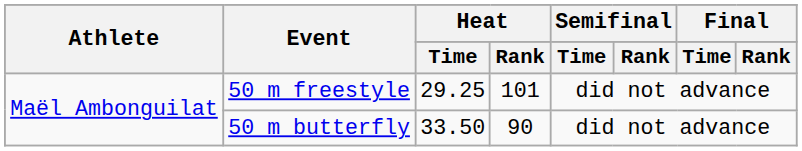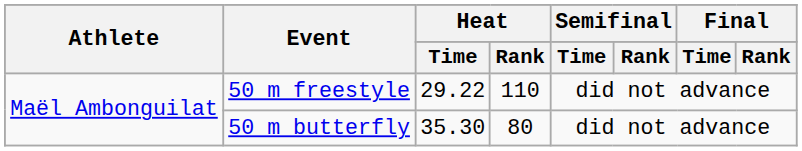 <table class=wikitable style="font-size:90%">
 <tr>
 <th rowspan="2">Athlete</th>
 <th rowspan="2">Event</th>
 <th colspan="2">Heat</th>
 <th colspan="2">Semifinal</th>
 <th colspan="2">Final</th>
 </tr>
 <tr style="font-size:95%">
 <th>Time</th>
 <th>Rank</th>
 <th>Time</th>
 <th>Rank</th>
 <th>Time</th>
 <th>Rank</th>
 </tr>
 <tr align=center>
 <td align=left rowspan=2><a href='#'>Maël Ambonguilat</a></td>
 <td align=left><a href='#'>50 m freestyle</a></td>
-<td>29.25</td>
-<td>101</td>
+<td>29.22</td>
+<td>110</td>
 <td colspan=4>did not advance</td>
 </tr>
 <tr align=center>
 <td align=left><a href='#'>50 m butterfly</a></td>
-<td>33.50</td>
-<td>90</td>
+<td>35.30</td>
+<td>80</td>
 <td colspan=4>did not advance</td>
 </tr>
 </table>
